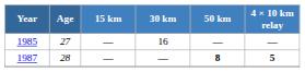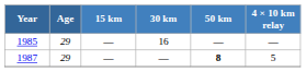 <table class="wikitable" style="font-size:95%; text-align:center; border:grey solid 1px; border-collapse:collapse; background:#ffffff;">
 <tr>
 <th style="background-color:#369; color:white; width:60px;"> Year </th>
 <th style="background-color:#369; color:white; width:40px;"> Age </th>
 <th style="background-color:#4180be; color:white; width:75px;"> 15 km </th>
 <th style="background-color:#4180be; color:white; width:75px;"> 30 km </th>
 <th style="background-color:#4180be; color:white; width:75px;"> 50 km </th>
 <th style="background-color:#4180be; color:white; width:75px;"> 4 × 10 km <br> relay </th>
 </tr>
 <tr>
 <td><a href='#'>1985</a></td>
-<td><em>27</em></td>
+<td><em>29</em></td>
 <td>—</td>
 <td>16</td>
 <td>—</td>
 <td>—</td>
 </tr>
 <tr>
 <td><a href='#'>1987</a></td>
-<td><em>28</em></td>
+<td><em>29</em></td>
 <td>—</td>
 <td>—</td>
 <td><strong>8</strong></td>
-<td><strong>5</strong></td>
+<td>5</td>
 </tr>
 <tr>
 </tr>
 </table>
